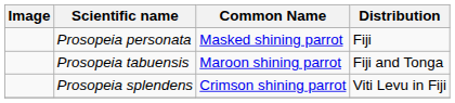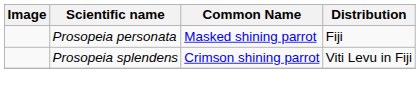 <table class="wikitable">
 <tr>
 <th>Image</th>
 <th>Scientific name</th>
 <th>Common Name</th>
 <th>Distribution</th>
 </tr>
 <tr>
 <td></td>
 <td><em>Prosopeia personata</em></td>
 <td><a href='#'>Masked shining parrot</a></td>
 <td>Fiji</td>
 </tr>
 <tr>
 <td></td>
-<td><em>Prosopeia tabuensis</em></td>
-<td><a href='#'>Maroon shining parrot</a></td>
-<td>Fiji and Tonga</td>
-</tr>
-<tr>
-<td></td>
 <td><em>Prosopeia splendens</em></td>
 <td><a href='#'>Crimson shining parrot</a></td>
 <td>Viti Levu in Fiji</td>
 </tr>
 <tr>
 </tr>
 </table>
